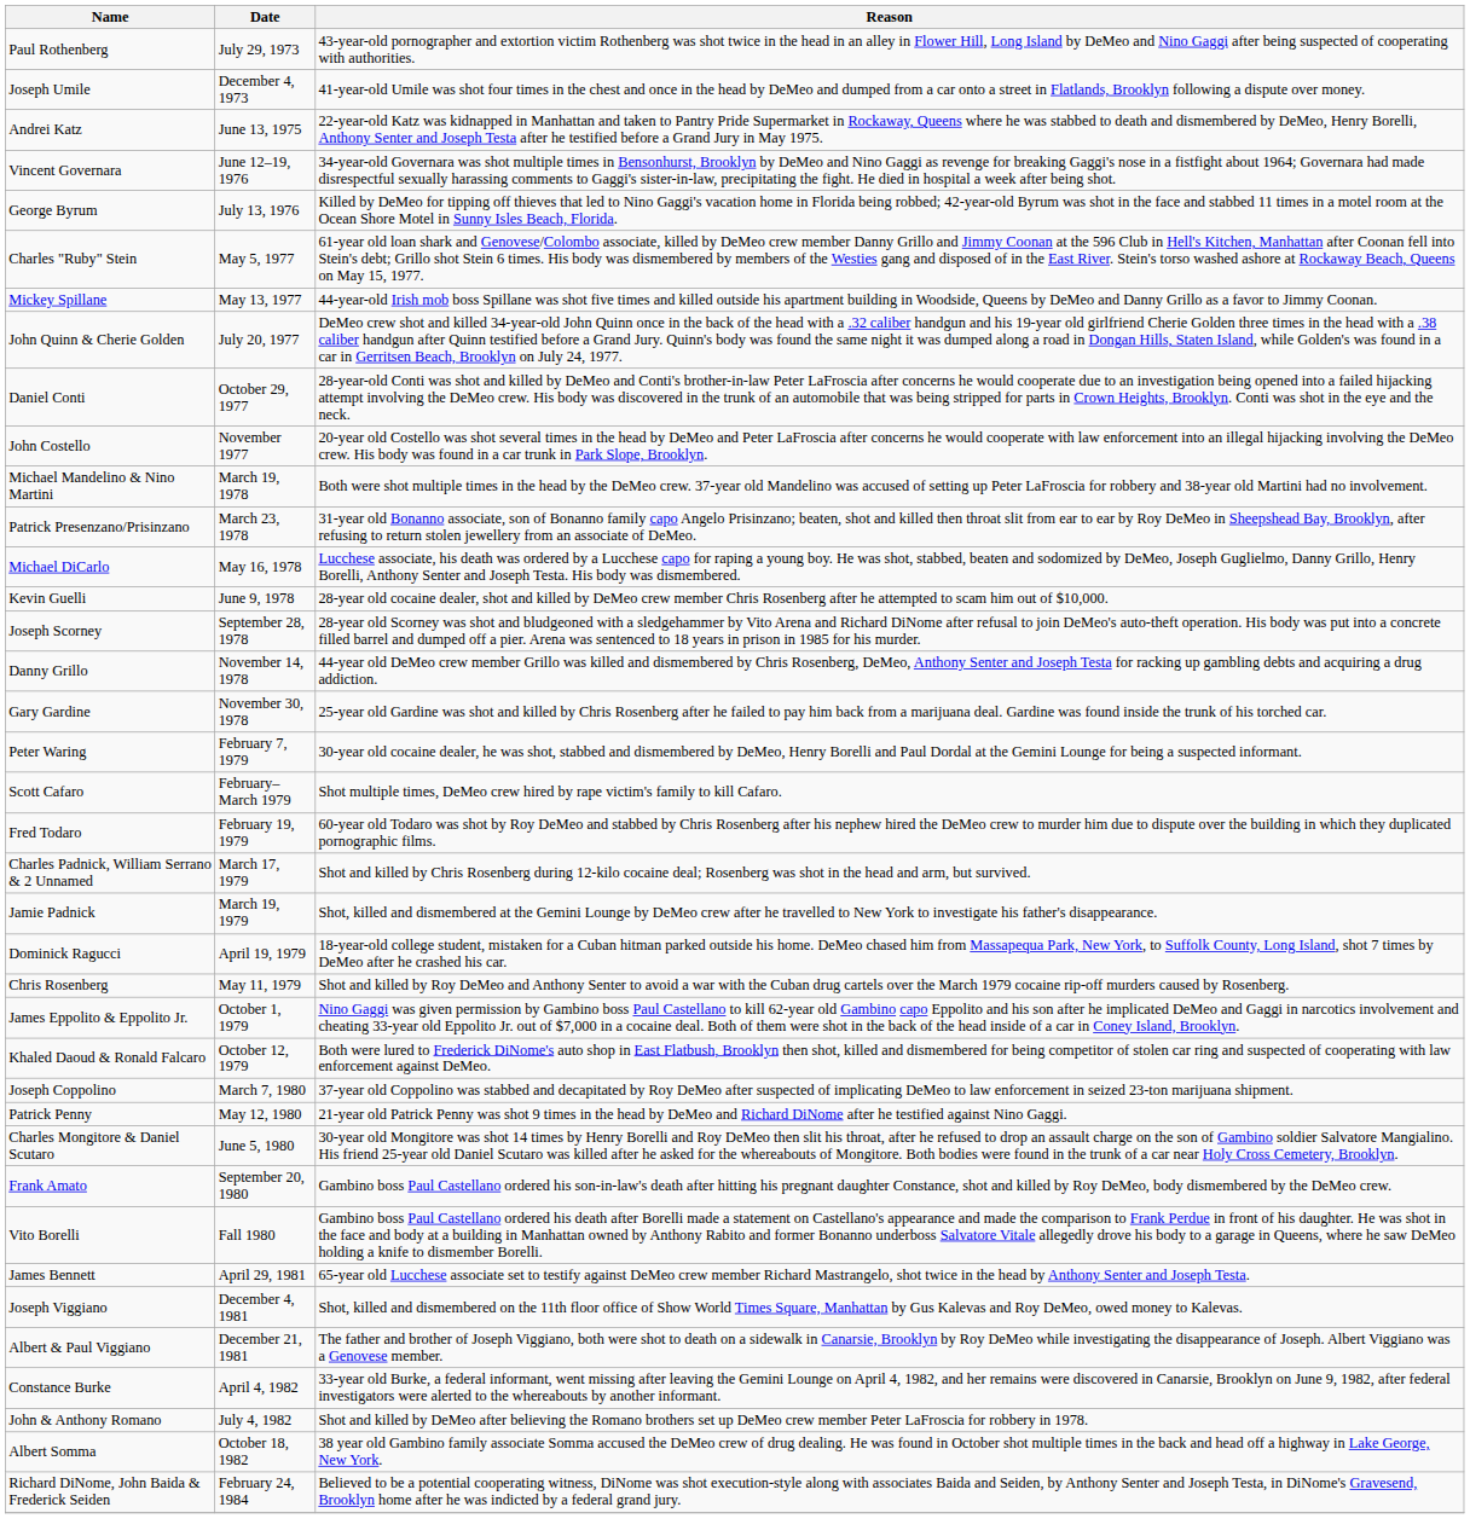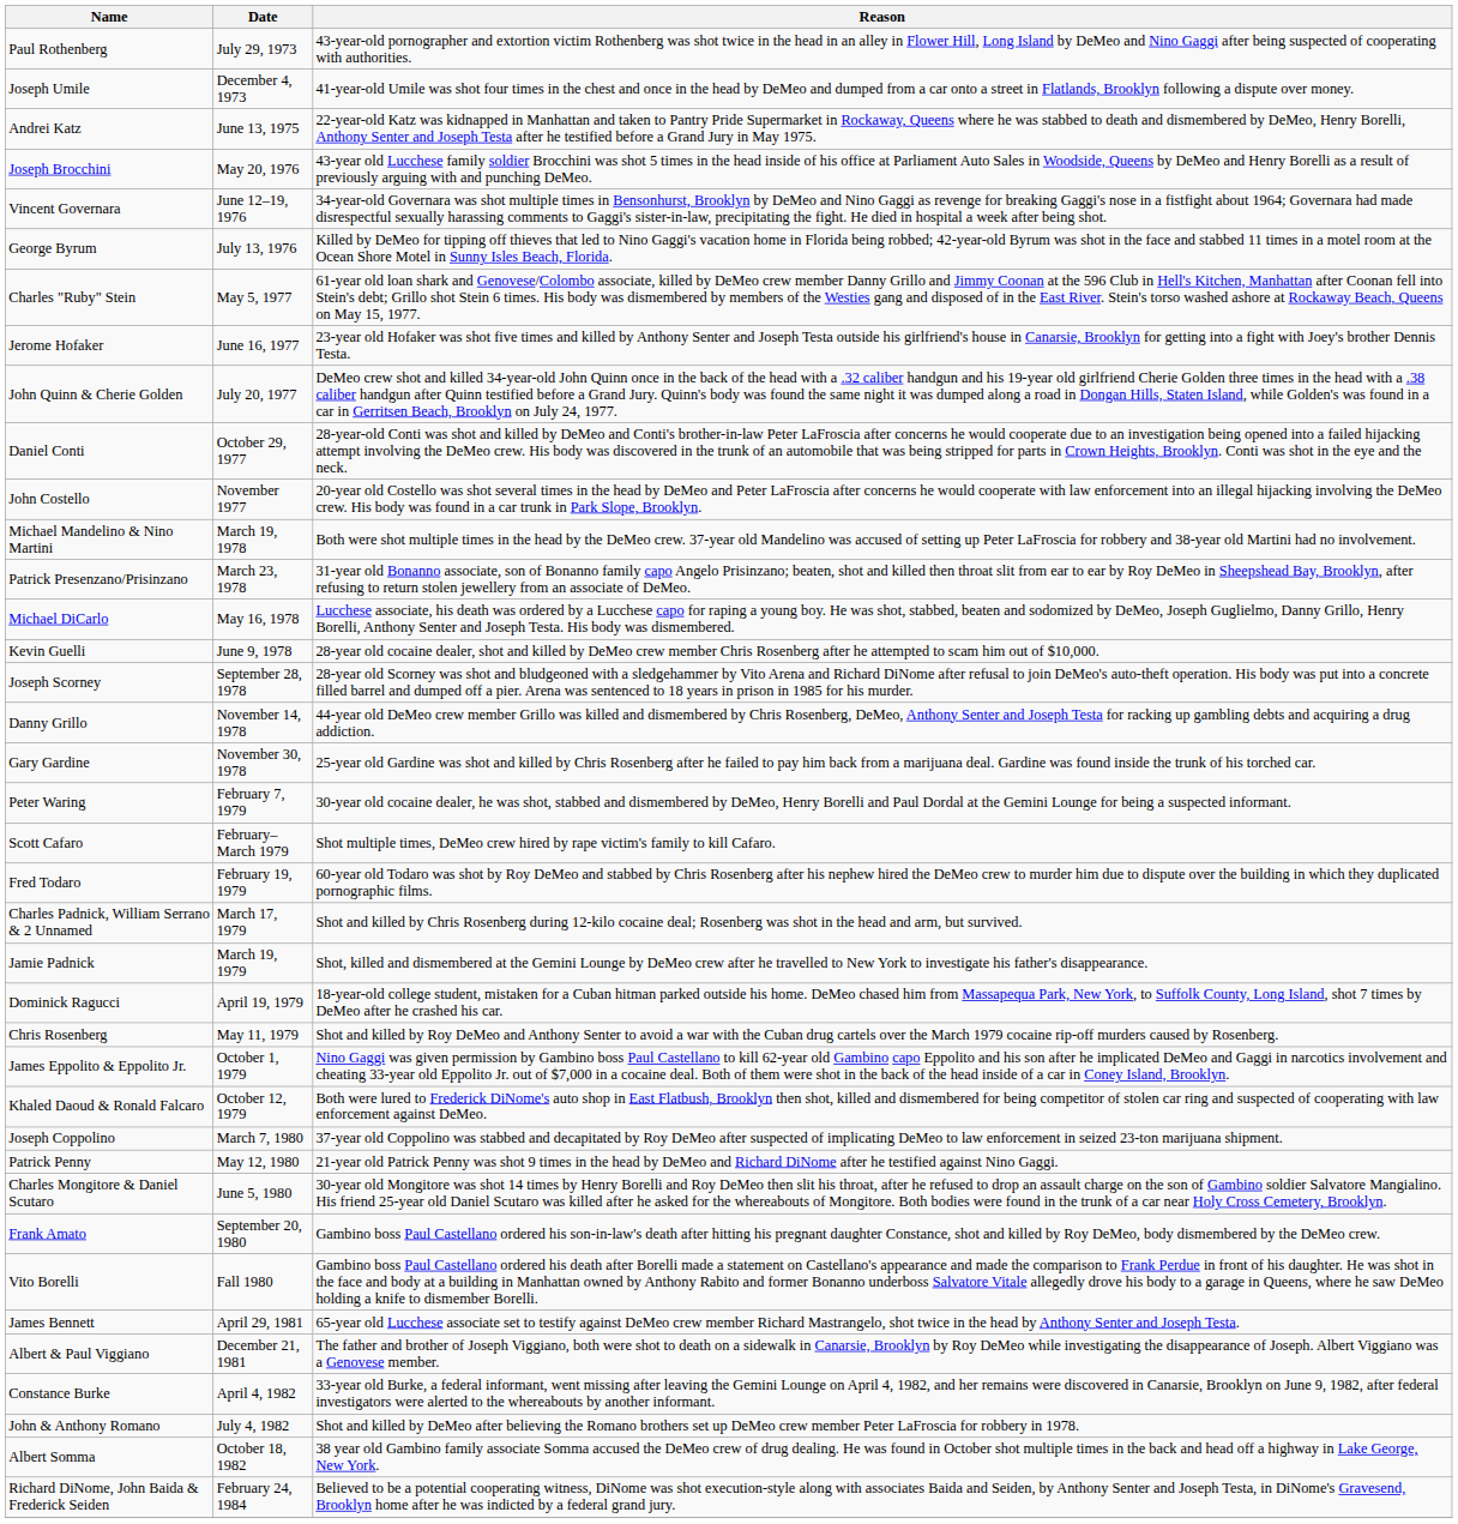 <table border="1" class="wikitable">
 <tr>
 <th>Name</th>
 <th>Date</th>
 <th>Reason</th>
 </tr>
 <tr>
 <td>Paul Rothenberg</td>
 <td>July 29, 1973</td>
 <td>43-year-old pornographer and extortion victim Rothenberg was shot twice in the head in an alley in <a href='#'>Flower Hill</a>, <a href='#'>Long Island</a> by DeMeo and <a href='#'>Nino Gaggi</a> after being suspected of cooperating with authorities.</td>
 </tr>
 <tr>
 <td>Joseph Umile</td>
 <td>December 4, 1973</td>
 <td>41-year-old Umile was shot four times in the chest and once in the head by DeMeo and dumped from a car onto a street in <a href='#'>Flatlands, Brooklyn</a> following a dispute over money.</td>
 </tr>
 <tr>
 <td>Andrei Katz</td>
 <td>June 13, 1975</td>
 <td>22-year-old Katz was kidnapped in Manhattan and taken to Pantry Pride Supermarket in <a href='#'>Rockaway, Queens</a> where he was stabbed to death and dismembered by DeMeo, Henry Borelli, <a href='#'>Anthony Senter and Joseph Testa</a> after he testified before a Grand Jury in May 1975.</td>
 </tr>
 <tr>
+<td><a href='#'>Joseph Brocchini</a></td>
+<td>May 20, 1976</td>
+<td>43-year old <a href='#'>Lucchese</a> family <a href='#'>soldier</a> Brocchini was shot 5 times in the head inside of his office at Parliament Auto Sales in <a href='#'>Woodside, Queens</a> by DeMeo and Henry Borelli as a result of previously arguing with and punching DeMeo.</td>
+</tr>
+<tr>
 <td>Vincent Governara</td>
 <td>June 12–19, 1976</td>
 <td>34-year-old Governara was shot multiple times in <a href='#'>Bensonhurst, Brooklyn</a> by DeMeo and Nino Gaggi as revenge for breaking Gaggi's nose in a fistfight about 1964; Governara had made disrespectful sexually harassing comments to Gaggi's sister-in-law, precipitating the fight. He died in hospital a week after being shot.</td>
 </tr>
 <tr>
 <td>George Byrum</td>
 <td>July 13, 1976</td>
 <td>Killed by DeMeo for tipping off thieves that led to Nino Gaggi's vacation home in Florida being robbed; 42-year-old Byrum was shot in the face and stabbed 11 times in a motel room at the Ocean Shore Motel in <a href='#'>Sunny Isles Beach, Florida</a>.</td>
 </tr>
 <tr>
 <td>Charles "Ruby" Stein</td>
 <td>May 5, 1977</td>
 <td>61-year old loan shark and <a href='#'>Genovese</a>/<a href='#'>Colombo</a> associate, killed by DeMeo crew member Danny Grillo and <a href='#'>Jimmy Coonan</a> at the 596 Club in <a href='#'>Hell's Kitchen, Manhattan</a> after Coonan fell into Stein's debt; Grillo shot Stein 6 times. His body was dismembered by members of the <a href='#'>Westies</a> gang and disposed of in the <a href='#'>East River</a>. Stein's torso washed ashore at <a href='#'>Rockaway Beach, Queens</a> on May 15, 1977.</td>
 </tr>
 <tr>
-<td><a href='#'>Mickey Spillane</a></td>
-<td>May 13, 1977</td>
-<td>44-year-old <a href='#'>Irish mob</a> boss Spillane was shot five times and killed outside his apartment building in Woodside, Queens by DeMeo and Danny Grillo as a favor to Jimmy Coonan.</td>
+<td>Jerome Hofaker</td>
+<td>June 16, 1977</td>
+<td>23-year old Hofaker was shot five times and killed by Anthony Senter and Joseph Testa outside his girlfriend's house in <a href='#'>Canarsie, Brooklyn</a> for getting into a fight with Joey's brother Dennis Testa.</td>
 </tr>
 <tr>
 <td>John Quinn & Cherie Golden</td>
 <td>July 20, 1977</td>
 <td>DeMeo crew shot and killed 34-year-old John Quinn once in the back of the head with a <a href='#'>.32 caliber</a> handgun and his 19-year old girlfriend Cherie Golden three times in the head with a <a href='#'>.38 caliber</a> handgun after Quinn testified before a Grand Jury. Quinn's body was found the same night it was dumped along a road in <a href='#'>Dongan Hills, Staten Island</a>, while Golden's was found in a car in <a href='#'>Gerritsen Beach, Brooklyn</a> on July 24, 1977.</td>
 </tr>
 <tr>
 <td>Daniel Conti</td>
 <td>October 29, 1977</td>
 <td>28-year-old Conti was shot and killed by DeMeo and Conti's brother-in-law Peter LaFroscia after concerns he would cooperate due to an investigation being opened into a failed hijacking attempt involving the DeMeo crew. His body was discovered in the trunk of an automobile that was being stripped for parts in <a href='#'>Crown Heights, Brooklyn</a>. Conti was shot in the eye and the neck.</td>
 </tr>
 <tr>
 <td>John Costello</td>
 <td>November 1977</td>
 <td>20-year old Costello was shot several times in the head by DeMeo and Peter LaFroscia after concerns he would cooperate with law enforcement into an illegal hijacking involving the DeMeo crew. His body was found in a car trunk in <a href='#'>Park Slope, Brooklyn</a>.</td>
 </tr>
 <tr>
 <td>Michael Mandelino & Nino Martini</td>
 <td>March 19, 1978</td>
 <td>Both were shot multiple times in the head by the DeMeo crew. 37-year old Mandelino was accused of setting up Peter LaFroscia for robbery and 38-year old Martini had no involvement.</td>
 </tr>
 <tr>
 <td>Patrick Presenzano/Prisinzano</td>
 <td>March 23, 1978</td>
 <td>31-year old <a href='#'>Bonanno</a> associate, son of Bonanno family <a href='#'>capo</a> Angelo Prisinzano; beaten, shot and killed then throat slit from ear to ear by Roy DeMeo in <a href='#'>Sheepshead Bay, Brooklyn</a>, after refusing to return stolen jewellery from an associate of DeMeo.</td>
 </tr>
 <tr>
 <td><a href='#'>Michael DiCarlo</a></td>
 <td>May 16, 1978</td>
 <td><a href='#'>Lucchese</a> associate, his death was ordered by a Lucchese <a href='#'>capo</a> for raping a young boy. He was shot, stabbed, beaten and sodomized by DeMeo, Joseph Guglielmo, Danny Grillo, Henry Borelli, Anthony Senter and Joseph Testa. His body was dismembered.</td>
 </tr>
 <tr>
 <td>Kevin Guelli</td>
 <td>June 9, 1978</td>
 <td>28-year old cocaine dealer, shot and killed by DeMeo crew member Chris Rosenberg after he attempted to scam him out of $10,000.</td>
 </tr>
 <tr>
 <td>Joseph Scorney</td>
 <td>September 28, 1978</td>
 <td>28-year old Scorney was shot and bludgeoned with a sledgehammer by Vito Arena and Richard DiNome after refusal to join DeMeo's auto-theft operation. His body was put into a concrete filled barrel and dumped off a pier. Arena was sentenced to 18 years in prison in 1985 for his murder.</td>
 </tr>
 <tr>
 <td>Danny Grillo</td>
 <td>November 14, 1978</td>
 <td>44-year old DeMeo crew member Grillo was killed and dismembered by Chris Rosenberg, DeMeo, <a href='#'>Anthony Senter and Joseph Testa</a> for racking up gambling debts and acquiring a drug addiction.</td>
 </tr>
 <tr>
 <td>Gary Gardine</td>
 <td>November 30, 1978</td>
 <td>25-year old Gardine was shot and killed by Chris Rosenberg after he failed to pay him back from a marijuana deal. Gardine was found inside the trunk of his torched car.</td>
 </tr>
 <tr>
 <td>Peter Waring</td>
 <td>February 7, 1979</td>
 <td>30-year old cocaine dealer, he was shot, stabbed and dismembered by DeMeo, Henry Borelli and Paul Dordal at the Gemini Lounge for being a suspected informant.</td>
 </tr>
 <tr>
 <td>Scott Cafaro</td>
 <td>February–March 1979</td>
 <td>Shot multiple times, DeMeo crew hired by rape victim's family to kill Cafaro.</td>
 </tr>
 <tr>
 <td>Fred Todaro</td>
 <td>February 19, 1979</td>
 <td>60-year old Todaro was shot by Roy DeMeo and stabbed by Chris Rosenberg after his nephew hired the DeMeo crew to murder him due to dispute over the building in which they duplicated pornographic films.</td>
 </tr>
 <tr>
 <td>Charles Padnick, William Serrano & 2 Unnamed</td>
 <td>March 17, 1979</td>
 <td>Shot and killed by Chris Rosenberg during 12-kilo cocaine deal; Rosenberg was shot in the head and arm, but survived.</td>
 </tr>
 <tr>
 <td>Jamie Padnick</td>
 <td>March 19, 1979</td>
 <td>Shot, killed and dismembered at the Gemini Lounge by DeMeo crew after he travelled to New York to investigate his father's disappearance.</td>
 </tr>
 <tr>
 <td>Dominick Ragucci</td>
 <td>April 19, 1979</td>
 <td>18-year-old college student, mistaken for a Cuban hitman parked outside his home. DeMeo chased him from <a href='#'>Massapequa Park, New York</a>, to <a href='#'>Suffolk County, Long Island</a>, shot 7 times by DeMeo after he crashed his car.</td>
 </tr>
 <tr>
 <td>Chris Rosenberg</td>
 <td>May 11, 1979</td>
 <td>Shot and killed by Roy DeMeo and Anthony Senter to avoid a war with the Cuban drug cartels over the March 1979 cocaine rip-off murders caused by Rosenberg.</td>
 </tr>
 <tr>
 <td>James Eppolito & Eppolito Jr.</td>
 <td>October 1, 1979</td>
 <td><a href='#'>Nino Gaggi</a> was given permission by Gambino boss <a href='#'>Paul Castellano</a> to kill 62-year old <a href='#'>Gambino</a> <a href='#'>capo</a> Eppolito and his son after he implicated DeMeo and Gaggi in narcotics involvement and cheating 33-year old Eppolito Jr. out of $7,000 in a cocaine deal. Both of them were shot in the back of the head inside of a car in <a href='#'>Coney Island, Brooklyn</a>.</td>
 </tr>
 <tr>
 <td>Khaled Daoud & Ronald Falcaro</td>
 <td>October 12, 1979</td>
 <td>Both were lured to <a href='#'>Frederick DiNome's</a> auto shop in <a href='#'>East Flatbush, Brooklyn</a> then shot, killed and dismembered for being competitor of stolen car ring and suspected of cooperating with law enforcement against DeMeo.</td>
 </tr>
 <tr>
 <td>Joseph Coppolino</td>
 <td>March 7, 1980</td>
 <td>37-year old Coppolino was stabbed and decapitated by Roy DeMeo after suspected of implicating DeMeo to law enforcement in seized 23-ton marijuana shipment.</td>
 </tr>
 <tr>
 <td>Patrick Penny</td>
 <td>May 12, 1980</td>
 <td>21-year old Patrick Penny was shot 9 times in the head by DeMeo and <a href='#'>Richard DiNome</a> after he testified against Nino Gaggi.</td>
 </tr>
 <tr>
 <td>Charles Mongitore & Daniel Scutaro</td>
 <td>June 5, 1980</td>
 <td>30-year old Mongitore was shot 14 times by Henry Borelli and Roy DeMeo then slit his throat, after he refused to drop an assault charge on the son of <a href='#'>Gambino</a> soldier Salvatore Mangialino. His friend 25-year old Daniel Scutaro was killed after he asked for the whereabouts of Mongitore. Both bodies were found in the trunk of a car near <a href='#'>Holy Cross Cemetery, Brooklyn</a>.</td>
 </tr>
 <tr>
 <td><a href='#'>Frank Amato</a></td>
 <td>September 20, 1980</td>
 <td>Gambino boss <a href='#'>Paul Castellano</a> ordered his son-in-law's death after hitting his pregnant daughter Constance, shot and killed by Roy DeMeo, body dismembered by the DeMeo crew.</td>
 </tr>
 <tr>
 <td>Vito Borelli</td>
 <td>Fall 1980</td>
 <td>Gambino boss <a href='#'>Paul Castellano</a> ordered his death after Borelli made a statement on Castellano's appearance and made the comparison to <a href='#'>Frank Perdue</a> in front of his daughter. He was shot in the face and body at a building in Manhattan owned by Anthony Rabito and former Bonanno underboss <a href='#'>Salvatore Vitale</a> allegedly drove his body to a garage in Queens, where he saw DeMeo holding a knife to dismember Borelli.</td>
 </tr>
 <tr>
 <td>James Bennett</td>
 <td>April 29, 1981</td>
 <td>65-year old <a href='#'>Lucchese</a> associate set to testify against DeMeo crew member Richard Mastrangelo, shot twice in the head by <a href='#'>Anthony Senter and Joseph Testa</a>.</td>
 </tr>
 <tr>
-<td>Joseph Viggiano</td>
-<td>December 4, 1981</td>
-<td>Shot, killed and dismembered on the 11th floor office of Show World <a href='#'>Times Square, Manhattan</a> by Gus Kalevas and Roy DeMeo, owed money to Kalevas.</td>
-</tr>
-<tr>
 <td>Albert & Paul Viggiano</td>
 <td>December 21, 1981</td>
 <td>The father and brother of Joseph Viggiano, both were shot to death on a sidewalk in <a href='#'>Canarsie, Brooklyn</a> by Roy DeMeo while investigating the disappearance of Joseph. Albert Viggiano was a <a href='#'>Genovese</a> member.</td>
 </tr>
 <tr>
 <td>Constance Burke</td>
 <td>April 4, 1982</td>
 <td>33-year old Burke, a federal informant, went missing after leaving the Gemini Lounge on April 4, 1982, and her remains were discovered in Canarsie, Brooklyn on June 9, 1982, after federal investigators were alerted to the whereabouts by another informant.</td>
 </tr>
 <tr>
 <td>John & Anthony Romano</td>
 <td>July 4, 1982</td>
 <td>Shot and killed by DeMeo after believing the Romano brothers set up DeMeo crew member Peter LaFroscia for robbery in 1978.</td>
 </tr>
 <tr>
 <td>Albert Somma</td>
 <td>October 18, 1982</td>
 <td>38 year old Gambino family associate Somma accused the DeMeo crew of drug dealing. He was found in October shot multiple times in the back and head off a highway in <a href='#'>Lake George, New York</a>.</td>
 </tr>
 <tr>
 <td>Richard DiNome, John Baida & Frederick Seiden</td>
 <td>February 24, 1984</td>
 <td>Believed to be a potential cooperating witness, DiNome was shot execution-style along with associates Baida and Seiden, by Anthony Senter and Joseph Testa, in DiNome's <a href='#'>Gravesend, Brooklyn</a> home after he was indicted by a federal grand jury.</td>
 </tr>
 <tr>
 </tr>
 </table>
